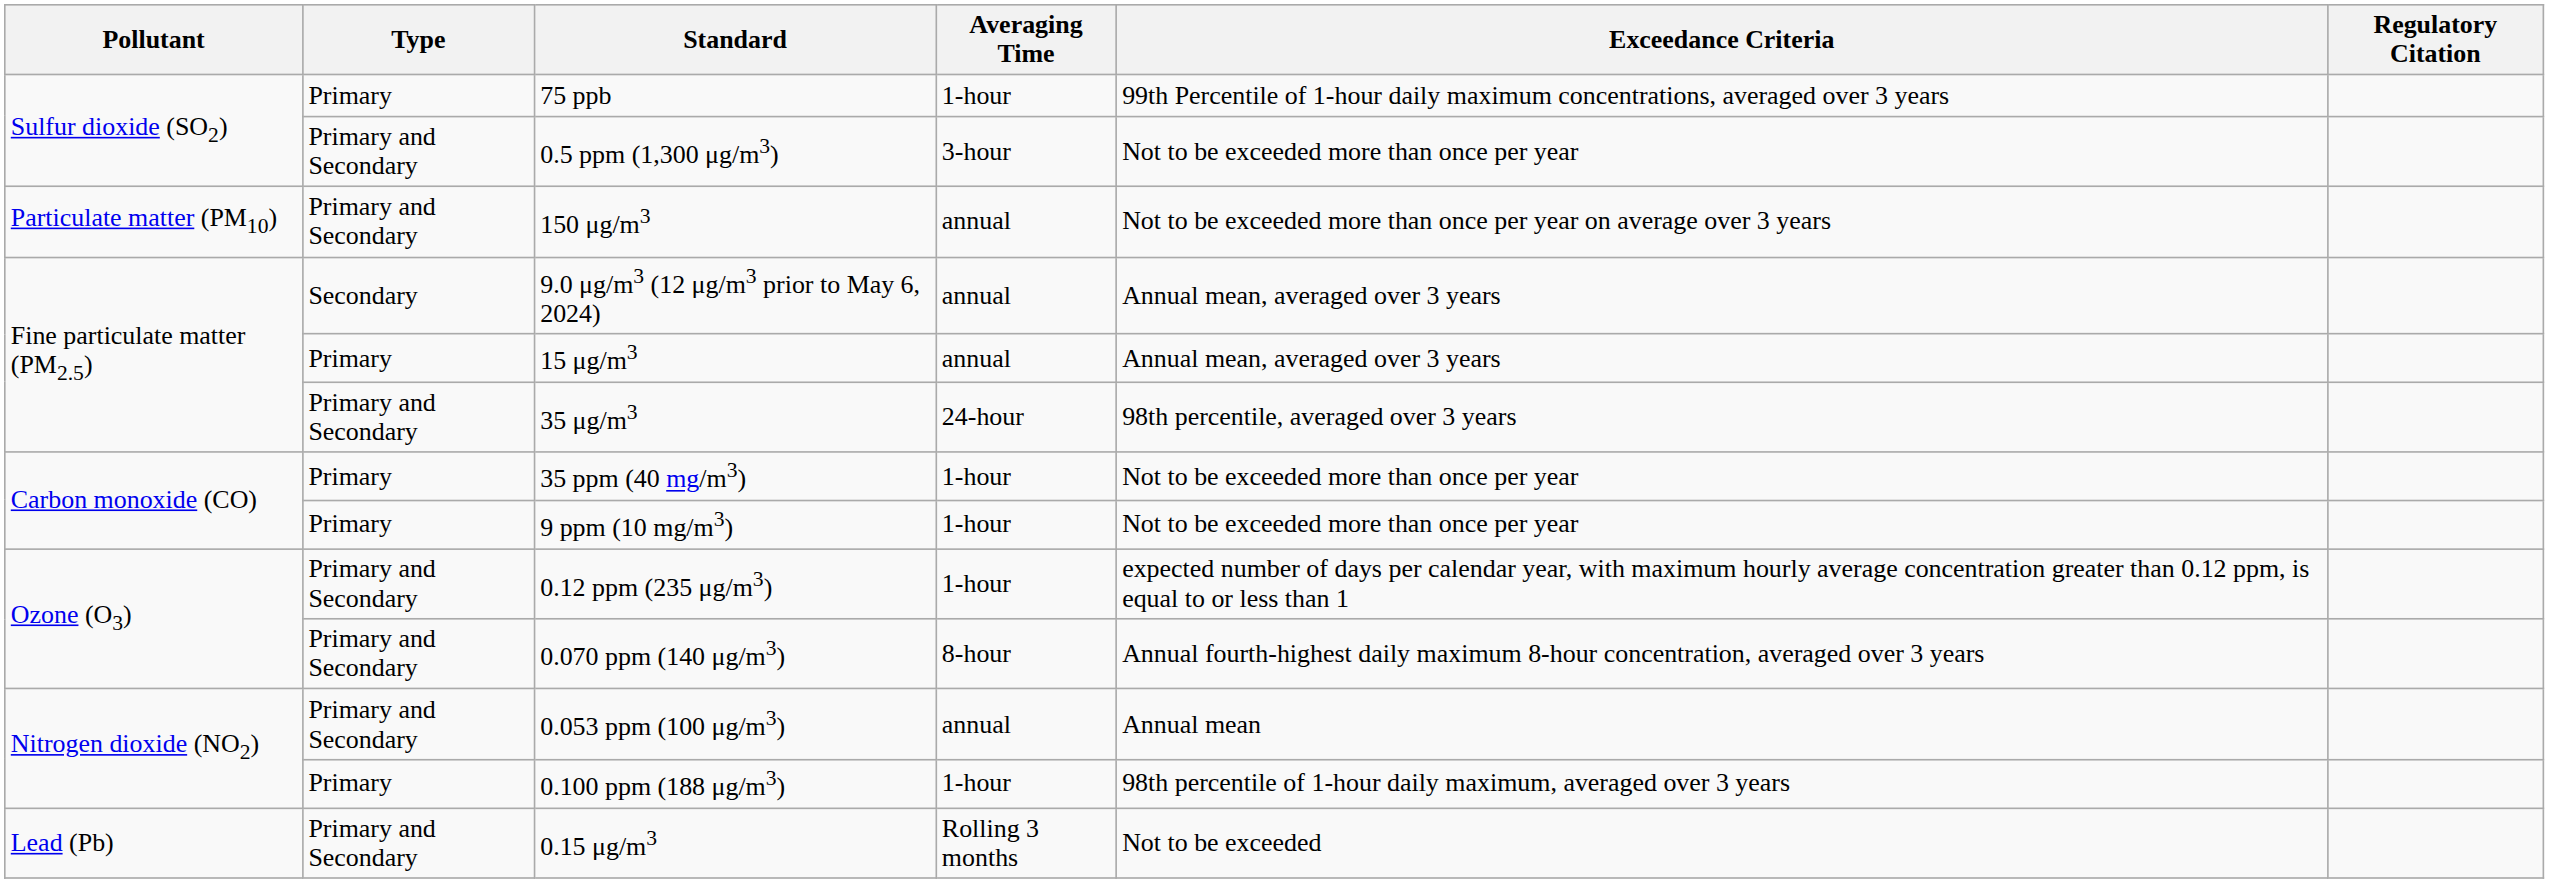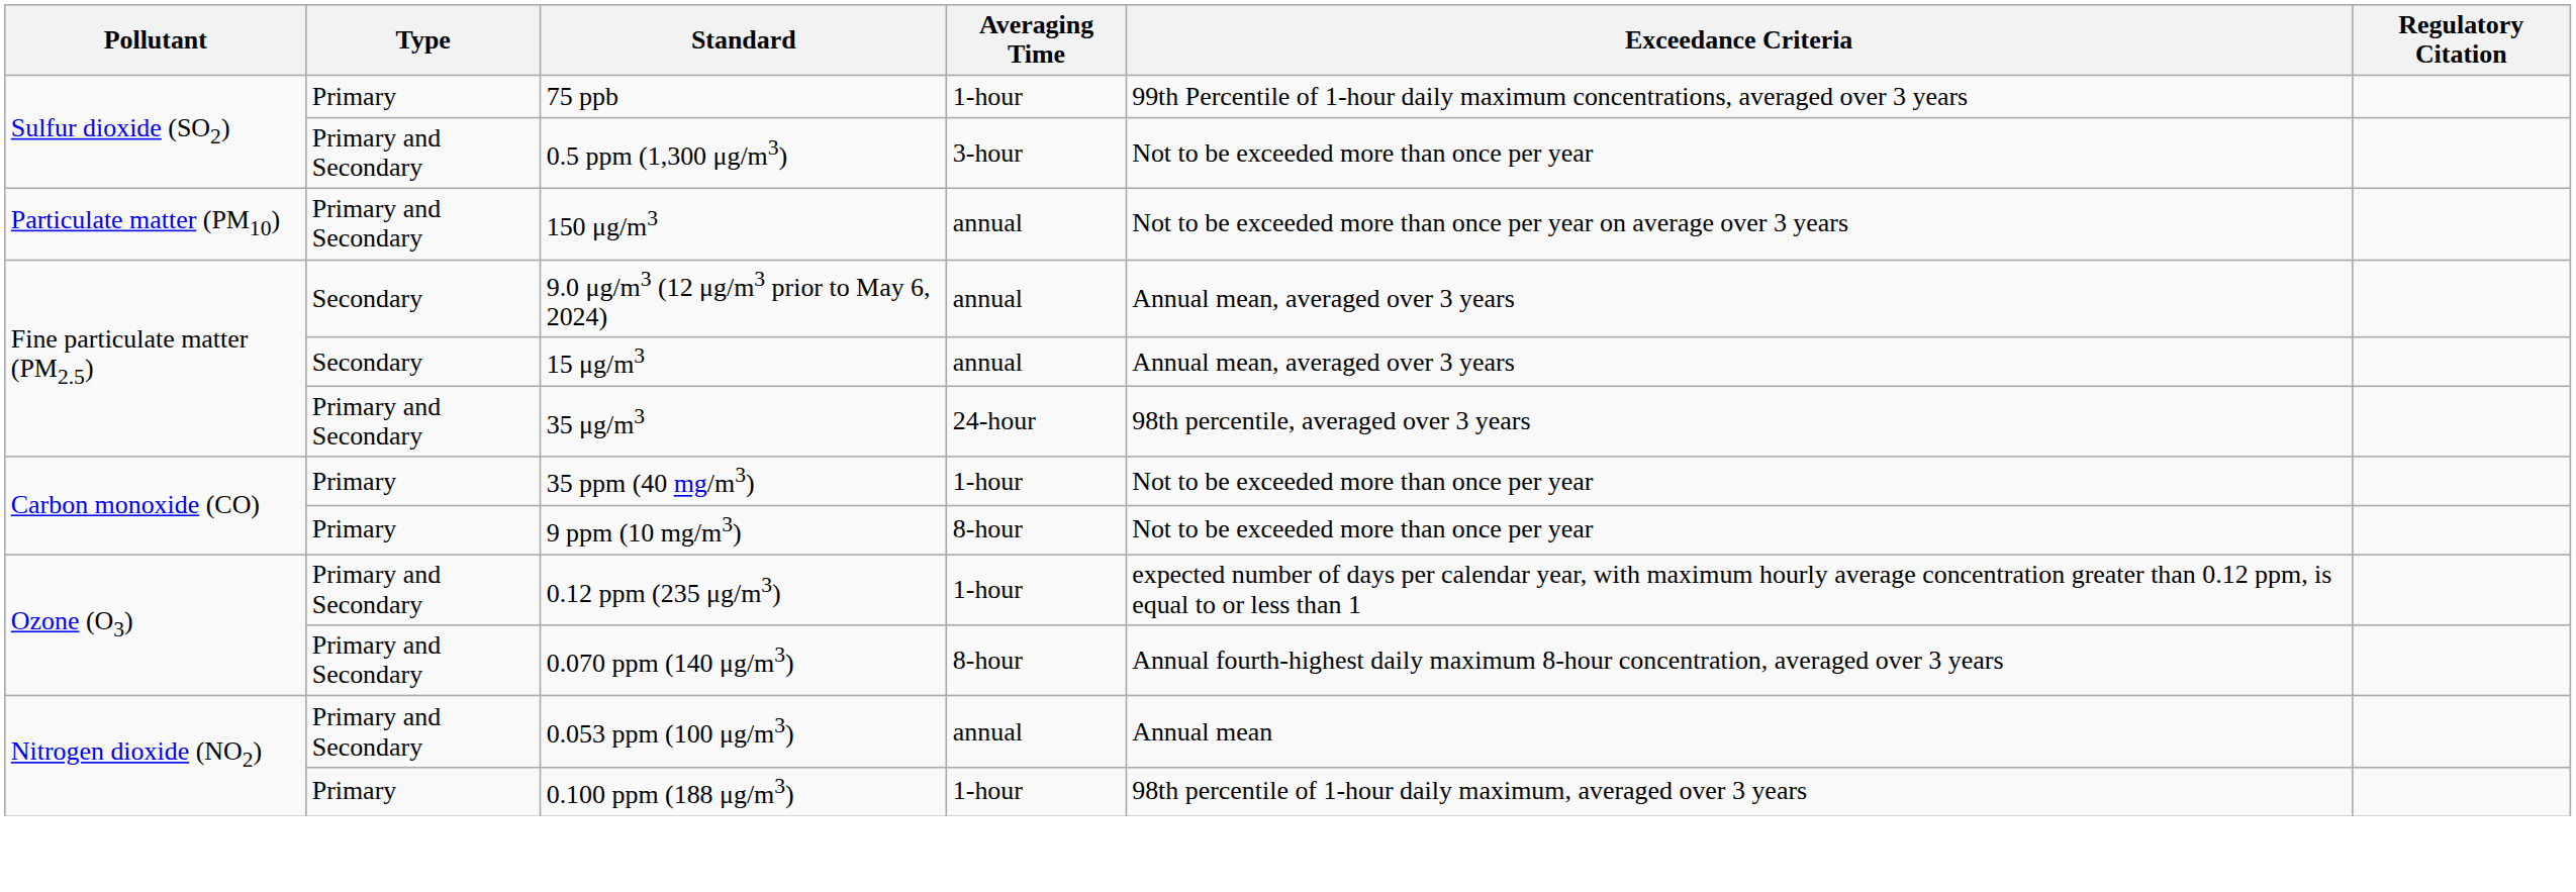 <table class="wikitable">
 <tr>
 <th>Pollutant</th>
 <th>Type</th>
 <th>Standard</th>
 <th>Averaging Time</th>
 <th>Exceedance Criteria</th>
 <th>Regulatory Citation</th>
 </tr>
 <tr>
 <td rowspan="2"><a href='#'>Sulfur dioxide</a> (SO<sub>2</sub>)</td>
 <td>Primary</td>
 <td>75 ppb</td>
 <td>1-hour</td>
 <td>99th Percentile of 1-hour daily maximum concentrations, averaged over 3 years</td>
 <td></td>
 </tr>
 <tr>
 <td>Primary and Secondary</td>
 <td>0.5 ppm (1,300 μg/m<sup>3</sup>)</td>
 <td>3-hour</td>
 <td>Not to be exceeded more than once per year</td>
 <td></td>
 </tr>
 <tr>
 <td><a href='#'>Particulate matter</a> (PM<sub>10</sub>)</td>
 <td>Primary and Secondary</td>
 <td>150 μg/m<sup>3</sup></td>
 <td>annual</td>
 <td>Not to be exceeded more than once per year on average over 3 years</td>
 <td></td>
 </tr>
 <tr>
 <td rowspan="3">Fine particulate matter (PM<sub>2.5</sub>)</td>
 <td>Secondary</td>
 <td>9.0 μg/m<sup>3</sup> (12 μg/m<sup>3</sup> prior to May 6, 2024)</td>
 <td>annual</td>
 <td>Annual mean, averaged over 3 years</td>
 <td></td>
 </tr>
 <tr>
-<td>Primary</td>
+<td>Secondary</td>
 <td>15 μg/m<sup>3</sup></td>
 <td>annual</td>
 <td>Annual mean, averaged over 3 years</td>
 <td></td>
 </tr>
 <tr>
 <td>Primary and Secondary</td>
 <td>35 μg/m<sup>3</sup></td>
 <td>24-hour</td>
 <td>98th percentile, averaged over 3 years</td>
 <td></td>
 </tr>
 <tr>
 <td rowspan="2"><a href='#'>Carbon monoxide</a> (CO)</td>
 <td>Primary</td>
 <td>35 ppm (40 <a href='#'>mg</a>/m<sup>3</sup>)</td>
 <td>1-hour</td>
 <td>Not to be exceeded more than once per year</td>
 <td></td>
 </tr>
 <tr>
 <td>Primary</td>
 <td>9 ppm (10 mg/m<sup>3</sup>)</td>
-<td>1-hour</td>
+<td>8-hour</td>
 <td>Not to be exceeded more than once per year</td>
 <td></td>
 </tr>
 <tr>
 <td rowspan="2"><a href='#'>Ozone</a> (O<sub>3</sub>)</td>
 <td>Primary and Secondary</td>
 <td>0.12 ppm (235 μg/m<sup>3</sup>)</td>
 <td>1-hour</td>
 <td>expected number of days per calendar year, with maximum hourly average concentration greater than 0.12 ppm, is equal to or less than 1</td>
 <td></td>
 </tr>
 <tr>
 <td>Primary and Secondary</td>
 <td>0.070 ppm (140 μg/m<sup>3</sup>)</td>
 <td>8-hour</td>
 <td>Annual fourth-highest daily maximum 8-hour concentration, averaged over 3 years</td>
 <td></td>
 </tr>
 <tr>
 <td rowspan="2"><a href='#'>Nitrogen dioxide</a> (NO<sub>2</sub>)</td>
 <td>Primary and Secondary</td>
 <td>0.053 ppm (100 μg/m<sup>3</sup>)</td>
 <td>annual</td>
 <td>Annual mean</td>
 <td></td>
 </tr>
 <tr>
 <td>Primary</td>
 <td>0.100 ppm (188 μg/m<sup>3</sup>)</td>
 <td>1-hour</td>
 <td>98th percentile of 1-hour daily maximum, averaged over 3 years</td>
 <td></td>
 </tr>
-<tr>
-<td><a href='#'>Lead</a> (Pb)</td>
-<td>Primary and Secondary</td>
-<td>0.15 μg/m<sup>3</sup></td>
-<td>Rolling 3 months</td>
-<td>Not to be exceeded</td>
-<td></td>
-</tr>
 </table>
